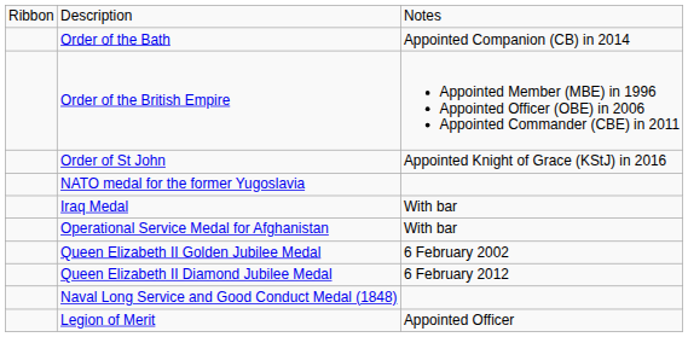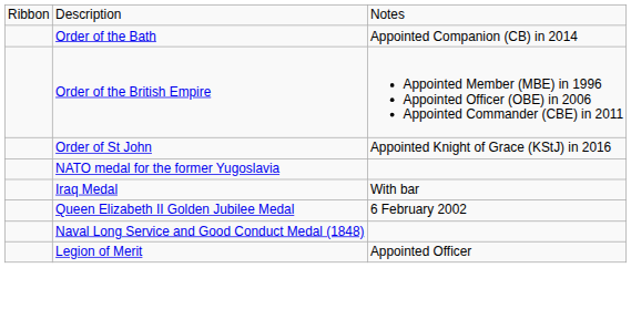 <table class="wikitable">
 <tr>
 <td>Ribbon</td>
 <td>Description</td>
 <td>Notes</td>
 </tr>
 <tr>
 <td></td>
 <td><a href='#'>Order of the Bath</a></td>
 <td>Appointed Companion (CB) in 2014</td>
 </tr>
 <tr>
 <td></td>
 <td><a href='#'>Order of the British Empire</a></td>
 <td><br><ul><li>Appointed Member (MBE) in 1996</li><li>Appointed Officer (OBE) in 2006</li><li>Appointed Commander (CBE) in 2011</li></ul></td>
 </tr>
 <tr>
 <td></td>
 <td><a href='#'>Order of St John</a></td>
 <td>Appointed Knight of Grace (KStJ) in 2016</td>
 </tr>
 <tr>
 <td></td>
 <td><a href='#'>NATO medal for the former Yugoslavia</a></td>
 <td></td>
 </tr>
 <tr>
 <td></td>
 <td><a href='#'>Iraq Medal</a></td>
 <td>With bar</td>
 </tr>
 <tr>
 <td></td>
-<td><a href='#'>Operational Service Medal for Afghanistan</a></td>
-<td>With bar</td>
-</tr>
-<tr>
-<td></td>
 <td><a href='#'>Queen Elizabeth II Golden Jubilee Medal</a></td>
 <td>6 February 2002</td>
-</tr>
-<tr>
-<td></td>
-<td><a href='#'>Queen Elizabeth II Diamond Jubilee Medal</a></td>
-<td>6 February 2012</td>
 </tr>
 <tr>
 <td></td>
 <td><a href='#'>Naval Long Service and Good Conduct Medal (1848)</a></td>
 <td></td>
 </tr>
 <tr>
 <td></td>
 <td><a href='#'>Legion of Merit</a></td>
 <td>Appointed Officer</td>
 </tr>
 </table>
